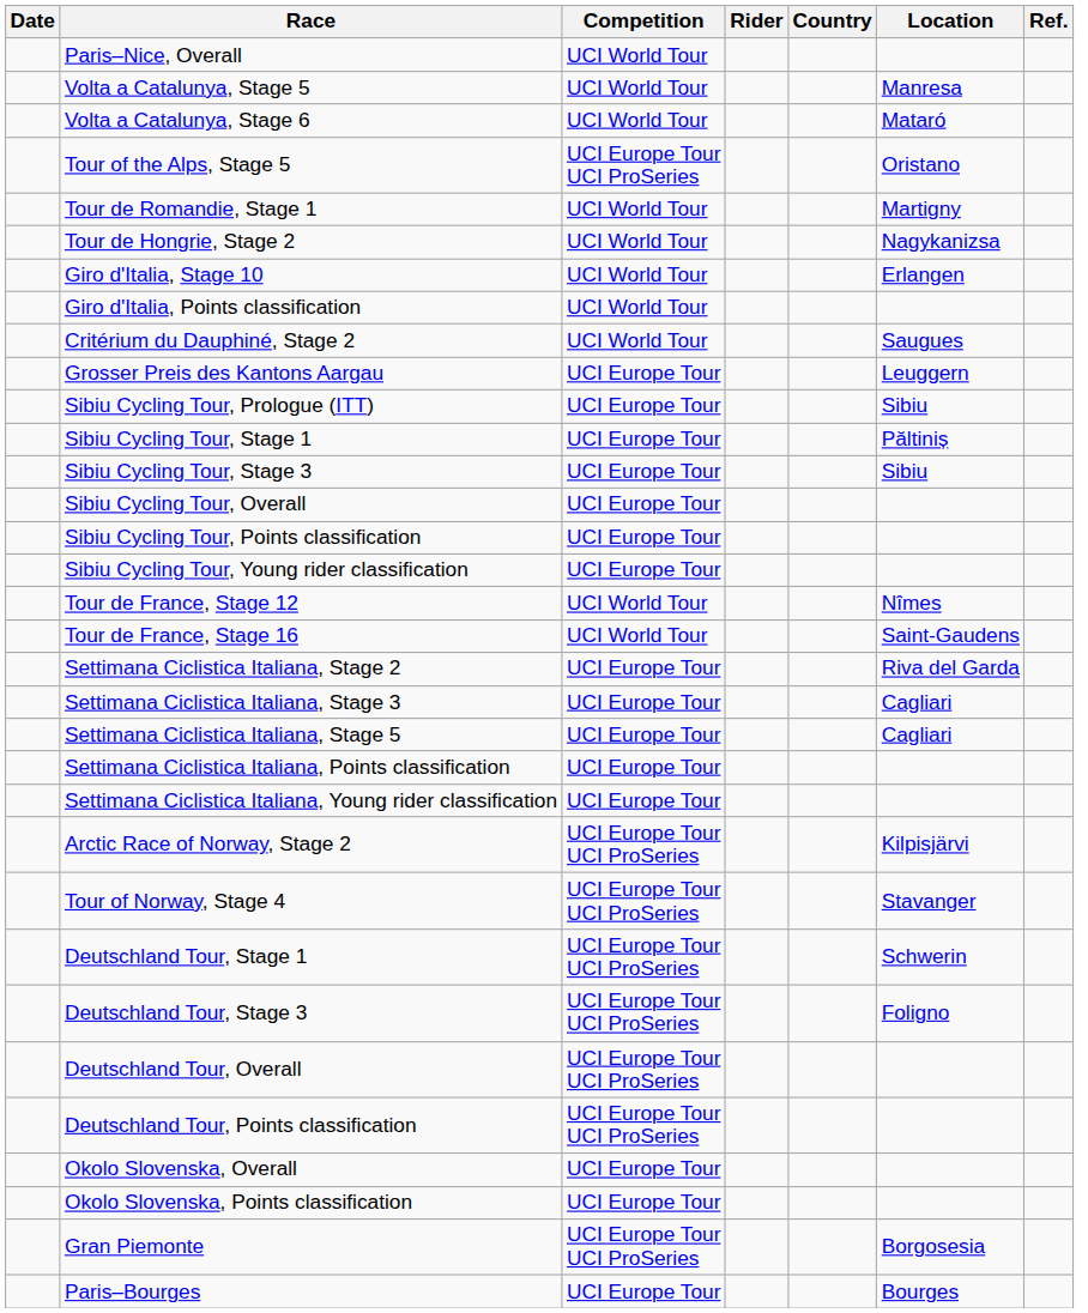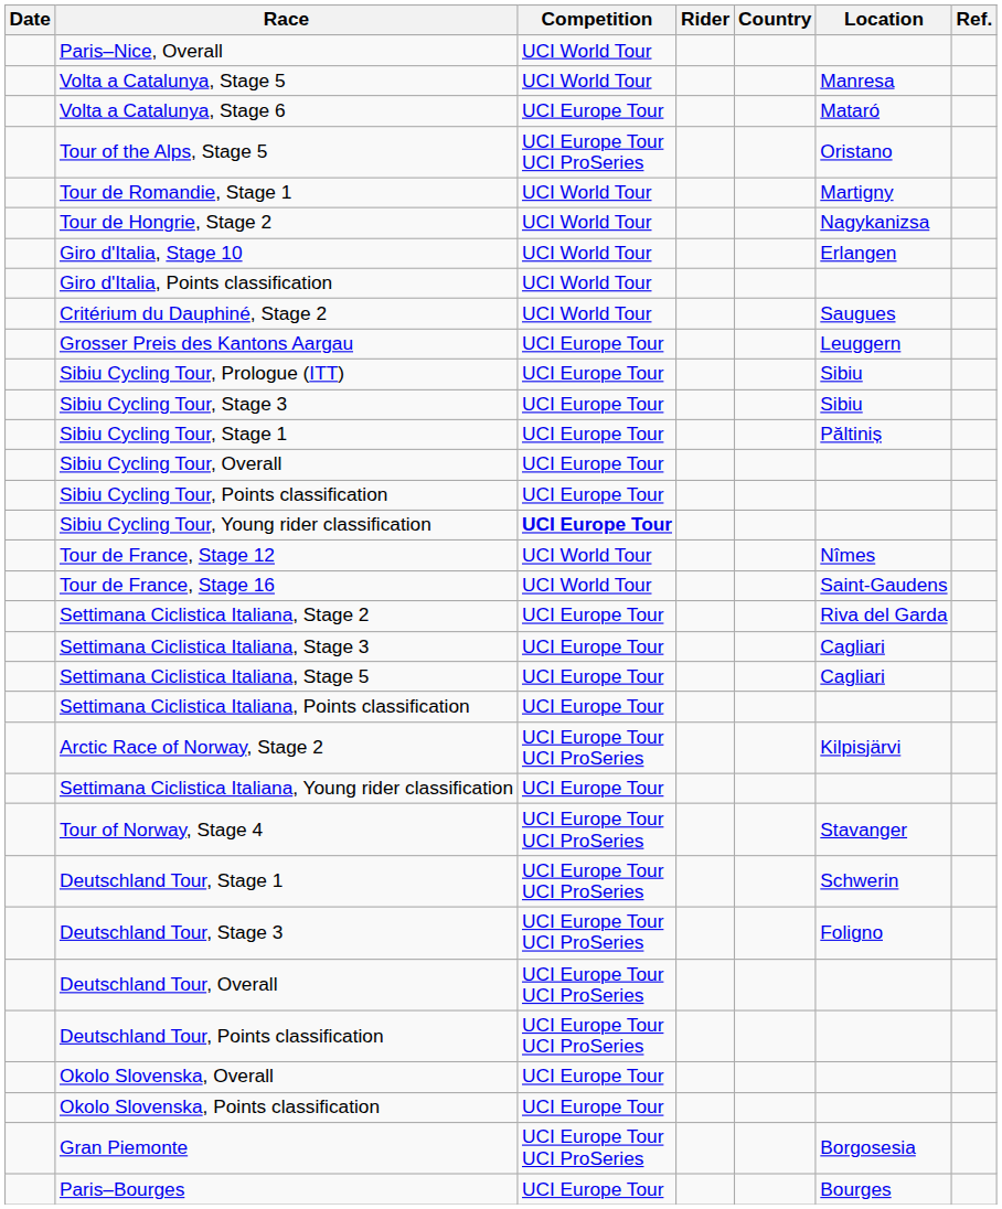 <table class="wikitable sortable">
 <tr>
 <th>Date</th>
 <th>Race</th>
 <th>Competition</th>
 <th>Rider</th>
 <th>Country</th>
 <th>Location</th>
 <th class="unsortable">Ref.</th>
 </tr>
 <tr>
 <td></td>
 <td><a href='#'>Paris–Nice</a>, Overall</td>
 <td><a href='#'>UCI World Tour</a></td>
 <td></td>
 <td></td>
 <td></td>
 <td align="center"></td>
 </tr>
 <tr>
 <td></td>
 <td><a href='#'>Volta a Catalunya</a>, Stage 5</td>
 <td><a href='#'>UCI World Tour</a></td>
 <td></td>
 <td></td>
 <td><a href='#'>Manresa</a></td>
 <td align="center"></td>
 </tr>
 <tr>
 <td></td>
 <td><a href='#'>Volta a Catalunya</a>, Stage 6</td>
-<td><a href='#'>UCI World Tour</a></td>
+<td><a href='#'>UCI Europe Tour</a></td>
 <td></td>
 <td></td>
 <td><a href='#'>Mataró</a></td>
 <td align="center"></td>
 </tr>
 <tr>
 <td></td>
 <td><a href='#'>Tour of the Alps</a>, Stage 5</td>
 <td><a href='#'>UCI Europe Tour</a> <br> <a href='#'>UCI ProSeries</a></td>
 <td></td>
 <td></td>
 <td><a href='#'>Oristano</a></td>
 <td align="center"></td>
 </tr>
 <tr>
 <td></td>
 <td><a href='#'>Tour de Romandie</a>, Stage 1</td>
 <td><a href='#'>UCI World Tour</a></td>
 <td></td>
 <td></td>
 <td><a href='#'>Martigny</a></td>
 <td align="center"></td>
 </tr>
 <tr>
 <td></td>
 <td><a href='#'>Tour de Hongrie</a>, Stage 2</td>
 <td><a href='#'>UCI World Tour</a></td>
 <td></td>
 <td></td>
 <td><a href='#'>Nagykanizsa</a></td>
 <td align="center"></td>
 </tr>
 <tr>
 <td></td>
 <td><a href='#'>Giro d'Italia</a>, <a href='#'>Stage 10</a></td>
 <td><a href='#'>UCI World Tour</a></td>
 <td></td>
 <td></td>
 <td><a href='#'>Erlangen</a></td>
 <td align="center"></td>
 </tr>
 <tr>
 <td></td>
 <td><a href='#'>Giro d'Italia</a>, Points classification</td>
 <td><a href='#'>UCI World Tour</a></td>
 <td></td>
 <td></td>
 <td></td>
 <td align="center"></td>
 </tr>
 <tr>
 <td></td>
 <td><a href='#'>Critérium du Dauphiné</a>, Stage 2</td>
 <td><a href='#'>UCI World Tour</a></td>
 <td></td>
 <td></td>
 <td><a href='#'>Saugues</a></td>
 <td align="center"></td>
 </tr>
 <tr>
 <td></td>
 <td><a href='#'>Grosser Preis des Kantons Aargau</a></td>
 <td><a href='#'>UCI Europe Tour</a></td>
 <td></td>
 <td></td>
 <td><a href='#'>Leuggern</a></td>
 <td align="center"></td>
 </tr>
 <tr>
 <td></td>
 <td><a href='#'>Sibiu Cycling Tour</a>, Prologue (<a href='#'>ITT</a>)</td>
 <td><a href='#'>UCI Europe Tour</a></td>
 <td></td>
 <td></td>
 <td><a href='#'>Sibiu</a></td>
 <td align="center"></td>
 </tr>
 <tr>
 <td></td>
+<td><a href='#'>Sibiu Cycling Tour</a>, Stage 3</td>
+<td><a href='#'>UCI Europe Tour</a></td>
+<td></td>
+<td></td>
+<td><a href='#'>Sibiu</a></td>
+<td align="center"></td>
+</tr>
+<tr>
+<td></td>
 <td><a href='#'>Sibiu Cycling Tour</a>, Stage 1</td>
 <td><a href='#'>UCI Europe Tour</a></td>
 <td></td>
 <td></td>
 <td><a href='#'>Păltiniș</a></td>
-<td align="center"></td>
-</tr>
-<tr>
-<td></td>
-<td><a href='#'>Sibiu Cycling Tour</a>, Stage 3</td>
-<td><a href='#'>UCI Europe Tour</a></td>
-<td></td>
-<td></td>
-<td><a href='#'>Sibiu</a></td>
 <td align="center"></td>
 </tr>
 <tr>
 <td></td>
 <td><a href='#'>Sibiu Cycling Tour</a>, Overall</td>
 <td><a href='#'>UCI Europe Tour</a></td>
 <td></td>
 <td></td>
 <td></td>
 <td align="center"></td>
 </tr>
 <tr>
 <td></td>
 <td><a href='#'>Sibiu Cycling Tour</a>, Points classification</td>
 <td><a href='#'>UCI Europe Tour</a></td>
 <td></td>
 <td></td>
 <td></td>
 <td align="center"></td>
 </tr>
 <tr>
 <td></td>
 <td><a href='#'>Sibiu Cycling Tour</a>, Young rider classification</td>
-<td><a href='#'>UCI Europe Tour</a></td>
+<td><strong><a href='#'>UCI Europe Tour</a></strong></td>
 <td></td>
 <td></td>
 <td></td>
 <td align="center"></td>
 </tr>
 <tr>
 <td></td>
 <td><a href='#'>Tour de France</a>, <a href='#'>Stage 12</a></td>
 <td><a href='#'>UCI World Tour</a></td>
 <td></td>
 <td></td>
 <td><a href='#'>Nîmes</a></td>
 <td align="center"></td>
 </tr>
 <tr>
 <td></td>
 <td><a href='#'>Tour de France</a>, <a href='#'>Stage 16</a></td>
 <td><a href='#'>UCI World Tour</a></td>
 <td></td>
 <td></td>
 <td><a href='#'>Saint-Gaudens</a></td>
 <td align="center"></td>
 </tr>
 <tr>
 <td></td>
 <td><a href='#'>Settimana Ciclistica Italiana</a>, Stage 2</td>
 <td><a href='#'>UCI Europe Tour</a></td>
 <td></td>
 <td></td>
 <td><a href='#'>Riva del Garda</a></td>
 <td align="center"></td>
 </tr>
 <tr>
 <td></td>
 <td><a href='#'>Settimana Ciclistica Italiana</a>, Stage 3</td>
 <td><a href='#'>UCI Europe Tour</a></td>
 <td></td>
 <td></td>
 <td><a href='#'>Cagliari</a></td>
 <td align="center"></td>
 </tr>
 <tr>
 <td></td>
 <td><a href='#'>Settimana Ciclistica Italiana</a>, Stage 5</td>
 <td><a href='#'>UCI Europe Tour</a></td>
 <td></td>
 <td></td>
 <td><a href='#'>Cagliari</a></td>
 <td align="center"></td>
 </tr>
 <tr>
 <td></td>
 <td><a href='#'>Settimana Ciclistica Italiana</a>, Points classification</td>
 <td><a href='#'>UCI Europe Tour</a></td>
 <td></td>
 <td></td>
 <td></td>
 <td align="center"></td>
 </tr>
 <tr>
 <td></td>
+<td><a href='#'>Arctic Race of Norway</a>, Stage 2</td>
+<td><a href='#'>UCI Europe Tour</a> <br> <a href='#'>UCI ProSeries</a></td>
+<td></td>
+<td></td>
+<td><a href='#'>Kilpisjärvi</a></td>
+<td align="center"></td>
+</tr>
+<tr>
+<td></td>
 <td><a href='#'>Settimana Ciclistica Italiana</a>, Young rider classification</td>
 <td><a href='#'>UCI Europe Tour</a></td>
 <td></td>
 <td></td>
 <td></td>
-<td align="center"></td>
-</tr>
-<tr>
-<td></td>
-<td><a href='#'>Arctic Race of Norway</a>, Stage 2</td>
-<td><a href='#'>UCI Europe Tour</a> <br> <a href='#'>UCI ProSeries</a></td>
-<td></td>
-<td></td>
-<td><a href='#'>Kilpisjärvi</a></td>
 <td align="center"></td>
 </tr>
 <tr>
 <td></td>
 <td><a href='#'>Tour of Norway</a>, Stage 4</td>
 <td><a href='#'>UCI Europe Tour</a> <br> <a href='#'>UCI ProSeries</a></td>
 <td></td>
 <td></td>
 <td><a href='#'>Stavanger</a></td>
 <td align="center"></td>
 </tr>
 <tr>
 <td></td>
 <td><a href='#'>Deutschland Tour</a>, Stage 1</td>
 <td><a href='#'>UCI Europe Tour</a> <br> <a href='#'>UCI ProSeries</a></td>
 <td></td>
 <td></td>
 <td><a href='#'>Schwerin</a></td>
 <td align="center"></td>
 </tr>
 <tr>
 <td></td>
 <td><a href='#'>Deutschland Tour</a>, Stage 3</td>
 <td><a href='#'>UCI Europe Tour</a> <br> <a href='#'>UCI ProSeries</a></td>
 <td></td>
 <td></td>
 <td><a href='#'>Foligno</a></td>
 <td align="center"></td>
 </tr>
 <tr>
 <td></td>
 <td><a href='#'>Deutschland Tour</a>, Overall</td>
 <td><a href='#'>UCI Europe Tour</a> <br> <a href='#'>UCI ProSeries</a></td>
 <td></td>
 <td></td>
 <td></td>
 <td align="center"></td>
 </tr>
 <tr>
 <td></td>
 <td><a href='#'>Deutschland Tour</a>, Points classification</td>
 <td><a href='#'>UCI Europe Tour</a> <br> <a href='#'>UCI ProSeries</a></td>
 <td></td>
 <td></td>
 <td></td>
 <td align="center"></td>
 </tr>
 <tr>
 <td></td>
 <td><a href='#'>Okolo Slovenska</a>, Overall</td>
 <td><a href='#'>UCI Europe Tour</a></td>
 <td></td>
 <td></td>
 <td></td>
 <td align="center"></td>
 </tr>
 <tr>
 <td></td>
 <td><a href='#'>Okolo Slovenska</a>, Points classification</td>
 <td><a href='#'>UCI Europe Tour</a></td>
 <td></td>
 <td></td>
 <td></td>
 <td align="center"></td>
 </tr>
 <tr>
 <td></td>
 <td><a href='#'>Gran Piemonte</a></td>
 <td><a href='#'>UCI Europe Tour</a> <br> <a href='#'>UCI ProSeries</a></td>
 <td></td>
 <td></td>
 <td><a href='#'>Borgosesia</a></td>
 <td align="center"></td>
 </tr>
 <tr>
 <td></td>
 <td><a href='#'>Paris–Bourges</a></td>
 <td><a href='#'>UCI Europe Tour</a></td>
 <td></td>
 <td></td>
 <td><a href='#'>Bourges</a></td>
 <td align="center"></td>
 </tr>
 </table>
